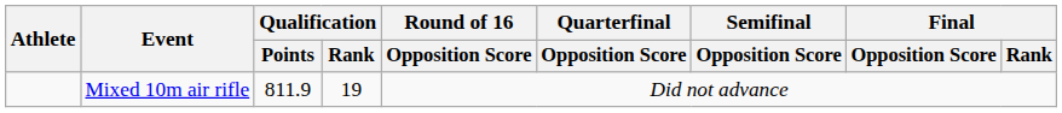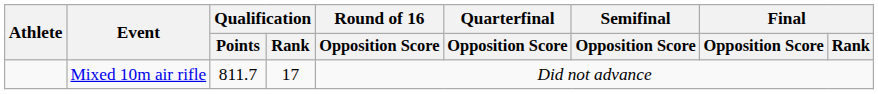 <table class="wikitable" style="text-align:center; font-size:90%">
 <tr>
 <th rowspan="2">Athlete</th>
 <th rowspan="2">Event</th>
 <th colspan="2">Qualification</th>
 <th>Round of 16</th>
 <th>Quarterfinal</th>
 <th>Semifinal</th>
 <th colspan="2">Final</th>
 </tr>
 <tr style="font-size:95%">
 <th>Points</th>
 <th>Rank</th>
 <th>Opposition Score</th>
 <th>Opposition Score</th>
 <th>Opposition Score</th>
 <th>Opposition Score</th>
 <th>Rank</th>
 </tr>
 <tr>
 <td align=left><br></td>
 <td align=left><a href='#'>Mixed 10m air rifle</a></td>
-<td>811.9</td>
-<td>19</td>
+<td>811.7</td>
+<td>17</td>
 <td Colspan=5><em>Did not advance</em></td>
 </tr>
 </table>
